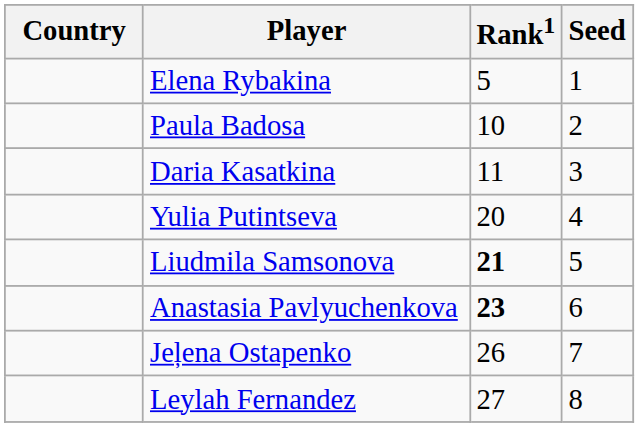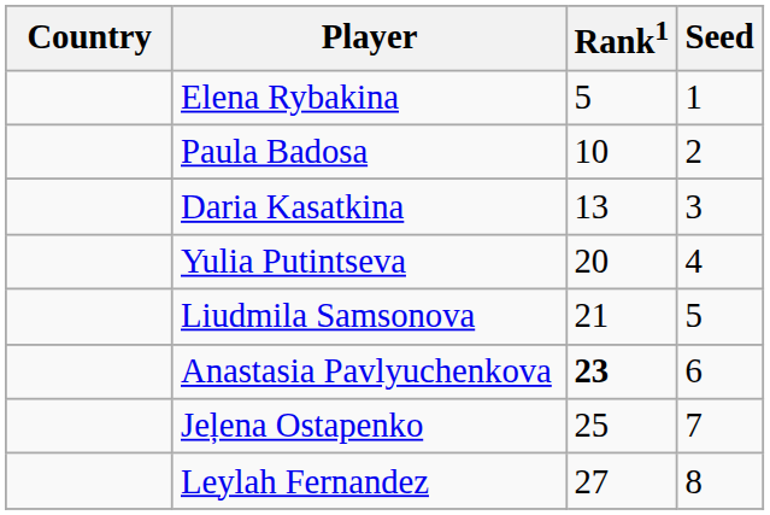 <table class="sortable wikitable">
 <tr>
 <th width="70">Country</th>
 <th width="175">Player</th>
 <th>Rank<sup>1</sup></th>
 <th>Seed</th>
 </tr>
 <tr>
 <td></td>
 <td><a href='#'>Elena Rybakina</a></td>
 <td>5</td>
 <td>1</td>
 </tr>
 <tr>
 <td></td>
 <td><a href='#'>Paula Badosa</a></td>
 <td>10</td>
 <td>2</td>
 </tr>
 <tr>
 <td></td>
 <td><a href='#'>Daria Kasatkina</a></td>
-<td>11</td>
+<td>13</td>
 <td>3</td>
 </tr>
 <tr>
 <td></td>
 <td><a href='#'>Yulia Putintseva</a></td>
 <td>20</td>
 <td>4</td>
 </tr>
 <tr>
 <td></td>
 <td><a href='#'>Liudmila Samsonova</a></td>
-<td><strong>21</strong></td>
+<td>21</td>
 <td>5</td>
 </tr>
 <tr>
 <td></td>
 <td><a href='#'>Anastasia Pavlyuchenkova</a></td>
 <td><strong>23</strong></td>
 <td>6</td>
 </tr>
 <tr>
 <td></td>
 <td><a href='#'>Jeļena Ostapenko</a></td>
-<td>26</td>
+<td>25</td>
 <td>7</td>
 </tr>
 <tr>
 <td></td>
 <td><a href='#'>Leylah Fernandez</a></td>
 <td>27</td>
 <td>8</td>
 </tr>
 </table>
